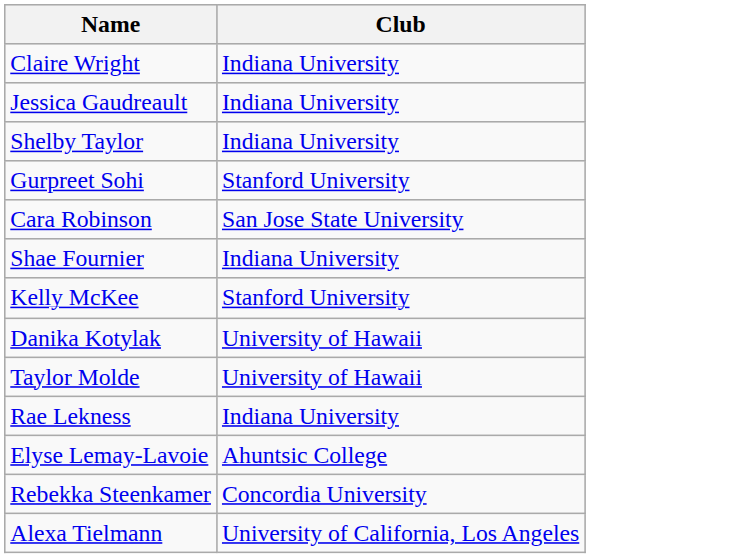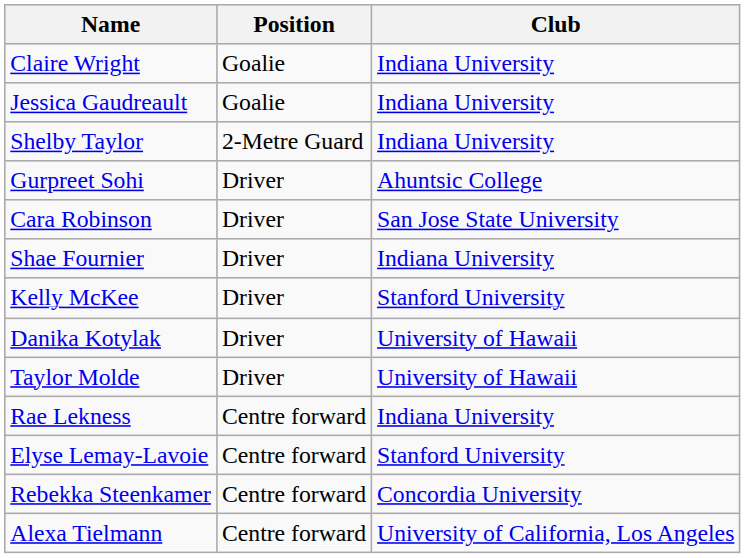 <table class="wikitable sortable" style="font-size:95%;">
 <tr>
 <th>Name</th>
+<th>Position</th>
 <th>Club</th>
 </tr>
 <tr>
 <td><a href='#'>Claire Wright</a></td>
+<td>Goalie</td>
 <td><a href='#'>Indiana University</a></td>
 </tr>
 <tr>
 <td><a href='#'>Jessica Gaudreault</a></td>
+<td>Goalie</td>
 <td><a href='#'>Indiana University</a></td>
 </tr>
 <tr>
 <td><a href='#'>Shelby Taylor</a></td>
+<td>2-Metre Guard</td>
 <td><a href='#'>Indiana University</a></td>
 </tr>
 <tr>
 <td><a href='#'>Gurpreet Sohi</a></td>
-<td><a href='#'>Stanford University</a></td>
+<td>Driver</td>
+<td><a href='#'>Ahuntsic College</a></td>
 </tr>
 <tr>
 <td><a href='#'>Cara Robinson</a></td>
+<td>Driver</td>
 <td><a href='#'>San Jose State University</a></td>
 </tr>
 <tr>
 <td><a href='#'>Shae Fournier</a></td>
+<td>Driver</td>
 <td><a href='#'>Indiana University</a></td>
 </tr>
 <tr>
 <td><a href='#'>Kelly McKee</a></td>
+<td>Driver</td>
 <td><a href='#'>Stanford University</a></td>
 </tr>
 <tr>
 <td><a href='#'>Danika Kotylak</a></td>
+<td>Driver</td>
 <td><a href='#'>University of Hawaii</a></td>
 </tr>
 <tr>
 <td><a href='#'>Taylor Molde</a></td>
+<td>Driver</td>
 <td><a href='#'>University of Hawaii</a></td>
 </tr>
 <tr>
 <td><a href='#'>Rae Lekness</a></td>
+<td>Centre forward</td>
 <td><a href='#'>Indiana University</a></td>
 </tr>
 <tr>
 <td><a href='#'>Elyse Lemay-Lavoie</a></td>
-<td><a href='#'>Ahuntsic College</a></td>
+<td>Centre forward</td>
+<td><a href='#'>Stanford University</a></td>
 </tr>
 <tr>
 <td><a href='#'>Rebekka Steenkamer</a></td>
+<td>Centre forward</td>
 <td><a href='#'>Concordia University</a></td>
 </tr>
 <tr>
 <td><a href='#'>Alexa Tielmann</a></td>
+<td>Centre forward</td>
 <td><a href='#'>University of California, Los Angeles</a></td>
 </tr>
 </table>
